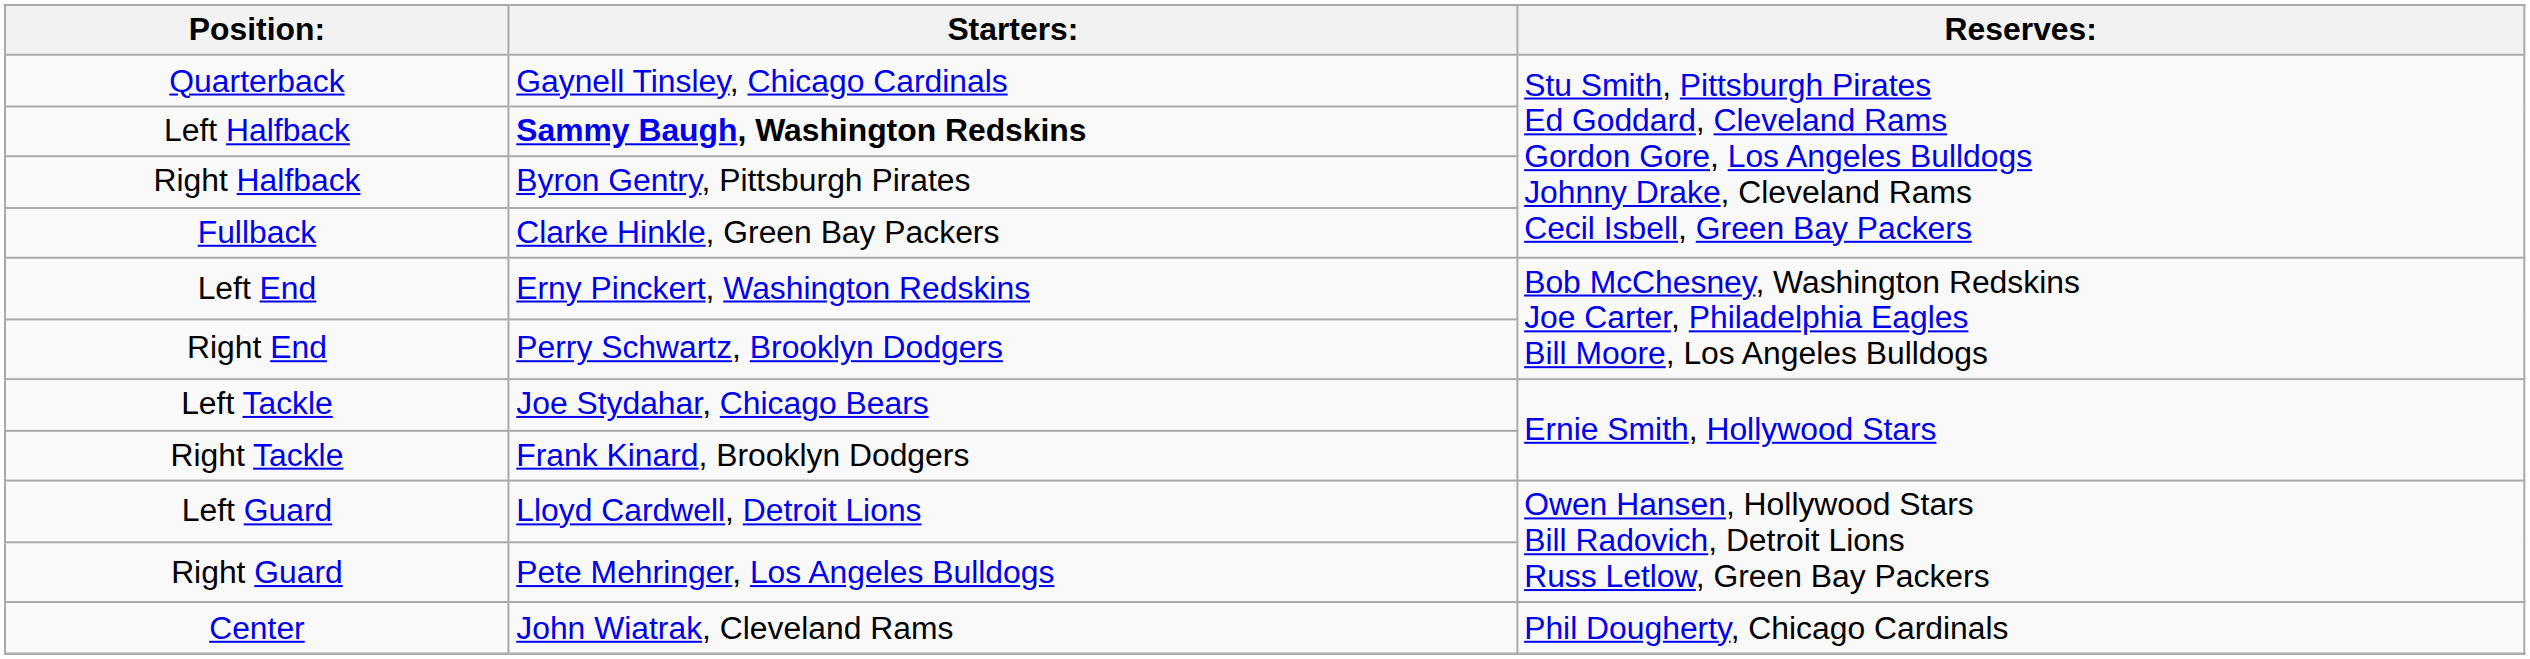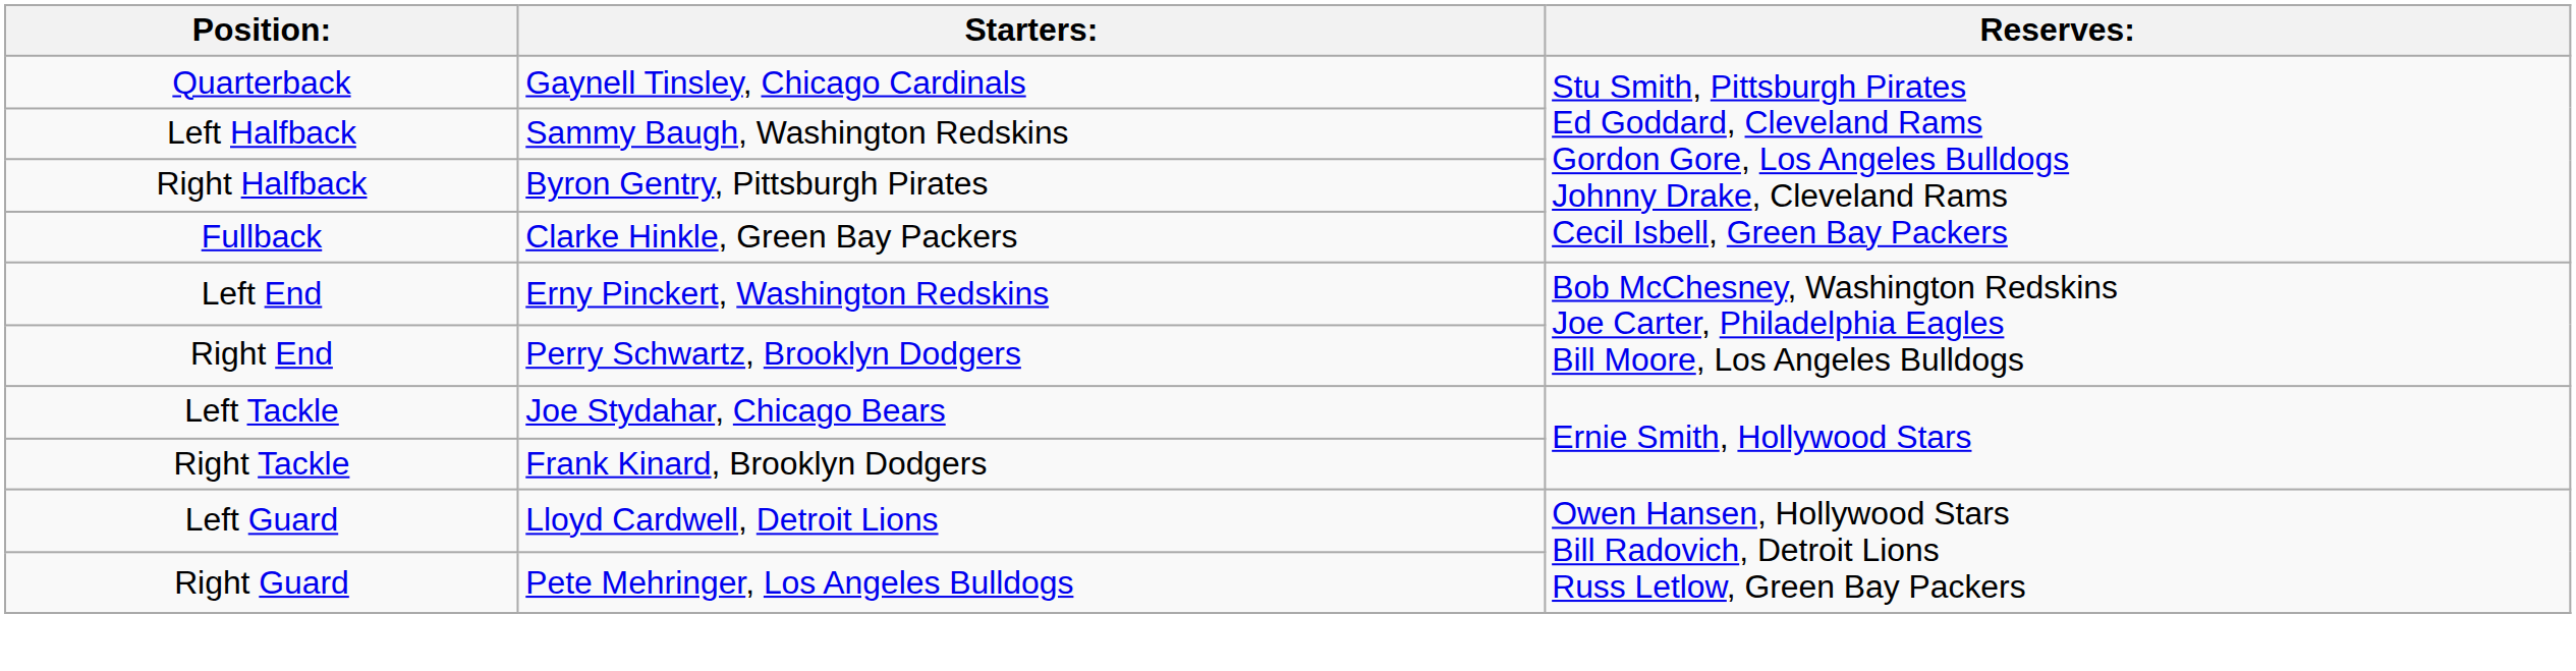 <table class="wikitable" width=80%>
 <tr>
 <th width=20%>Position:</th>
 <th width=40%>Starters:</th>
 <th width=40%>Reserves:</th>
 </tr>
 <tr>
 <td align=center><a href='#'>Quarterback</a></td>
 <td><a href='#'>Gaynell Tinsley</a>, <a href='#'>Chicago Cardinals</a></td>
 <td rowspan="4"  ><a href='#'>Stu Smith</a>, <a href='#'>Pittsburgh Pirates</a><br><a href='#'>Ed Goddard</a>, <a href='#'>Cleveland Rams</a><br><a href='#'>Gordon Gore</a>, <a href='#'>Los Angeles Bulldogs</a><br><a href='#'>Johnny Drake</a>, Cleveland Rams<br><a href='#'>Cecil Isbell</a>, <a href='#'>Green Bay Packers</a></td>
 </tr>
 <tr>
 <td align=center>Left <a href='#'>Halfback</a></td>
-<td><strong><a href='#'>Sammy Baugh</a>, Washington Redskins</strong></td>
+<td><a href='#'>Sammy Baugh</a>, Washington Redskins</td>
 </tr>
 <tr>
 <td align=center>Right <a href='#'>Halfback</a></td>
 <td><a href='#'>Byron Gentry</a>, Pittsburgh Pirates</td>
 </tr>
 <tr>
 <td align=center><a href='#'>Fullback</a></td>
 <td><a href='#'>Clarke Hinkle</a>, Green Bay Packers</td>
 </tr>
 <tr>
 <td align=center>Left <a href='#'>End</a></td>
 <td><a href='#'>Erny Pinckert</a>, <a href='#'>Washington Redskins</a></td>
 <td rowspan="2"  ><a href='#'>Bob McChesney</a>, Washington Redskins<br><a href='#'>Joe Carter</a>, <a href='#'>Philadelphia Eagles</a><br><a href='#'>Bill Moore</a>, Los Angeles Bulldogs</td>
 </tr>
 <tr>
 <td align=center>Right <a href='#'>End</a></td>
 <td><a href='#'>Perry Schwartz</a>, <a href='#'>Brooklyn Dodgers</a></td>
 </tr>
 <tr>
 <td align=center>Left <a href='#'>Tackle</a></td>
 <td><a href='#'>Joe Stydahar</a>, <a href='#'>Chicago Bears</a></td>
 <td rowspan="2"  ><a href='#'>Ernie Smith</a>, <a href='#'>Hollywood Stars</a></td>
 </tr>
 <tr>
 <td align=center>Right <a href='#'>Tackle</a></td>
 <td><a href='#'>Frank Kinard</a>, Brooklyn Dodgers</td>
 </tr>
 <tr>
 <td align=center>Left <a href='#'>Guard</a></td>
 <td><a href='#'>Lloyd Cardwell</a>, <a href='#'>Detroit Lions</a></td>
 <td rowspan="2"  ><a href='#'>Owen Hansen</a>, Hollywood Stars<br><a href='#'>Bill Radovich</a>, Detroit Lions<br><a href='#'>Russ Letlow</a>, Green Bay Packers</td>
 </tr>
 <tr>
 <td align=center>Right <a href='#'>Guard</a></td>
 <td><a href='#'>Pete Mehringer</a>, <a href='#'>Los Angeles Bulldogs</a></td>
 </tr>
 <tr>
-<td align=center><a href='#'>Center</a></td>
-<td><a href='#'>John Wiatrak</a>, Cleveland Rams</td>
-<td><a href='#'>Phil Dougherty</a>, Chicago Cardinals</td>
-</tr>
-<tr>
 </tr>
 </table>
